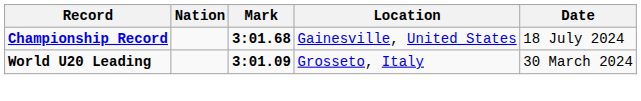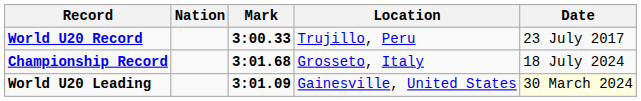 <table class="wikitable">
 <tr>
 <th>Record</th>
 <th>Nation</th>
 <th>Mark</th>
 <th>Location</th>
 <th>Date</th>
 </tr>
 <tr>
+<td><strong><a href='#'>World U20 Record</a></strong></td>
+<td></td>
+<td><strong>3:00.33</strong></td>
+<td><a href='#'>Trujillo</a>, <a href='#'>Peru</a></td>
+<td>23 July 2017</td>
+</tr>
+<tr>
 <td><strong><a href='#'>Championship Record</a></strong></td>
 <td></td>
 <td><strong>3:01.68</strong></td>
-<td><a href='#'>Gainesville</a>, <a href='#'>United States</a></td>
+<td><a href='#'>Grosseto</a>, <a href='#'>Italy</a></td>
 <td>18 July 2024</td>
 </tr>
 <tr>
 <td><strong>World U20 Leading</strong></td>
 <td></td>
 <td><strong>3:01.09</strong></td>
-<td><a href='#'>Grosseto</a>, <a href='#'>Italy</a></td>
-<td>30 March 2024</td>
+<td><a href='#'>Gainesville</a>, <a href='#'>United States</a></td>
+<td style="background: lightyellow;">30 March 2024</td>
 </tr>
 </table>
